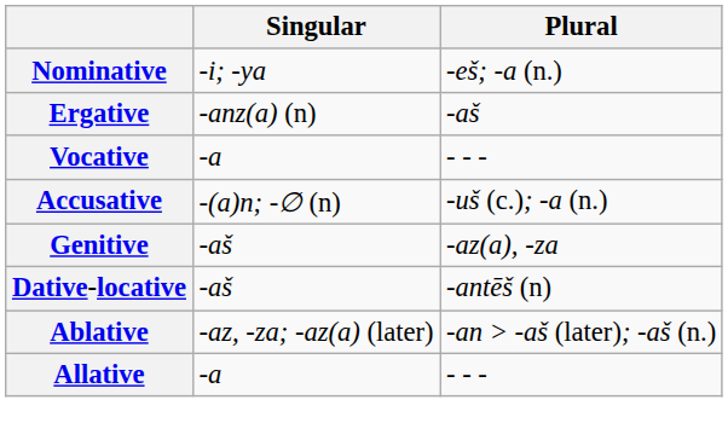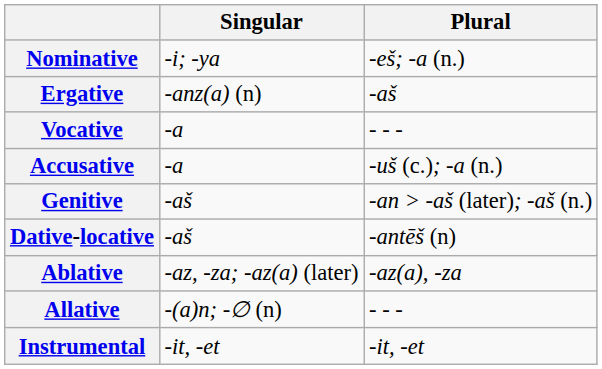 <table class="wikitable">
 <tr>
 <th></th>
 <th>Singular</th>
 <th>Plural</th>
 </tr>
 <tr>
 <th><a href='#'>Nominative</a></th>
 <td><em>-i; -ya</em></td>
 <td><em>-eš; -a</em> (n.)</td>
 </tr>
 <tr>
 <th><a href='#'>Ergative</a></th>
 <td><em>-anz(a)</em> (n)</td>
 <td><em>-aš</em></td>
 </tr>
 <tr>
 <th><a href='#'>Vocative</a></th>
 <td><em>-a</em></td>
 <td><em>- - -</em></td>
 </tr>
 <tr>
 <th><a href='#'>Accusative</a></th>
-<td><em>-(a)n; -∅</em> (n)</td>
+<td><em>-a</em></td>
 <td><em>-uš</em> (c.)<em>; -a</em> (n.)</td>
 </tr>
 <tr>
 <th><a href='#'>Genitive</a></th>
 <td><em>-aš</em></td>
-<td><em>-az(a), -za</em></td>
+<td><em>-an > -aš</em> (later)<em>; -aš</em> (n.)</td>
 </tr>
 <tr>
 <th><a href='#'>Dative</a>-<a href='#'>locative</a></th>
 <td><em>-aš</em></td>
 <td><em>-antēš</em> (n)</td>
 </tr>
 <tr>
 <th><a href='#'>Ablative</a></th>
 <td><em>-az, -za; -az(a)</em> (later)</td>
-<td><em>-an > -aš</em> (later)<em>; -aš</em> (n.)</td>
+<td><em>-az(a), -za</em></td>
 </tr>
 <tr>
 <th><a href='#'>Allative</a></th>
-<td><em>-a</em></td>
+<td><em>-(a)n; -∅</em> (n)</td>
 <td><em>- - -</em></td>
 </tr>
+<tr>
+<th><a href='#'>Instrumental</a></th>
+<td><em>-it, -et</em></td>
+<td><em>-it, -et</em></td>
+</tr>
 </table>
